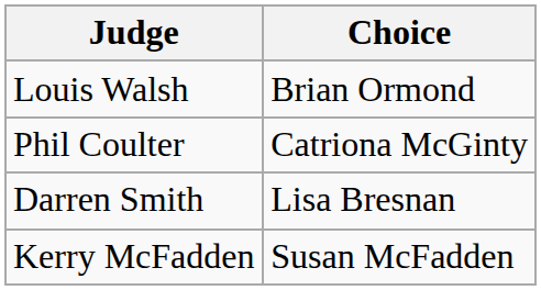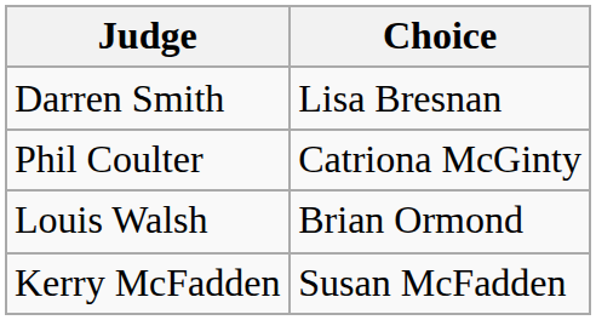 <table class="sortable wikitable" style="margin: 1em auto 1em auto; text-align:center">
 <tr>
 <th>Judge</th>
 <th>Choice</th>
 </tr>
 <tr>
-<td align="left">Louis Walsh</td>
-<td align="left">Brian Ormond</td>
+<td align="left">Darren Smith</td>
+<td align="left">Lisa Bresnan</td>
 </tr>
 <tr>
 <td align="left">Phil Coulter</td>
 <td align="left">Catriona McGinty</td>
 </tr>
 <tr>
-<td align="left">Darren Smith</td>
-<td align="left">Lisa Bresnan</td>
+<td align="left">Louis Walsh</td>
+<td align="left">Brian Ormond</td>
 </tr>
 <tr>
 <td align="left">Kerry McFadden</td>
 <td align="left">Susan McFadden</td>
 </tr>
 </table>
